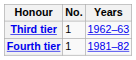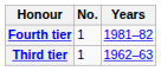 <table class="wikitable plainrowheaders">
 <tr>
 <th scope=col>Honour</th>
 <th scope=col>No.</th>
 <th scope=col>Years</th>
 </tr>
 <tr>
+<th scope=row><a href='#'>Fourth tier</a></th>
+<td>1</td>
+<td><a href='#'>1981–82</a></td>
+</tr>
+<tr>
 <th scope=row><a href='#'>Third tier</a></th>
 <td>1</td>
 <td><a href='#'>1962–63</a></td>
 </tr>
-<tr>
-<th scope=row><a href='#'>Fourth tier</a></th>
-<td>1</td>
-<td><a href='#'>1981–82</a></td>
-</tr>
 </table>
